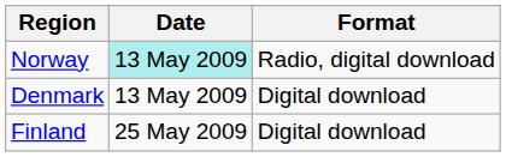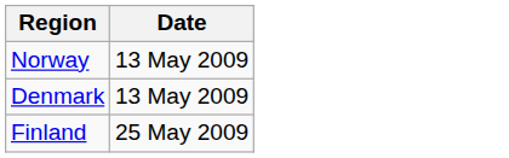 <table class="wikitable">
 <tr>
 <th>Region</th>
 <th>Date</th>
-<th>Format</th>
 </tr>
 <tr>
 <td><a href='#'>Norway</a></td>
-<td style="background: paleturquoise;">13 May 2009</td>
-<td>Radio, digital download</td>
+<td>13 May 2009</td>
 </tr>
 <tr>
 <td><a href='#'>Denmark</a></td>
 <td>13 May 2009</td>
-<td>Digital download</td>
 </tr>
 <tr>
 <td><a href='#'>Finland</a></td>
 <td>25 May 2009</td>
-<td>Digital download</td>
 </tr>
 </table>
